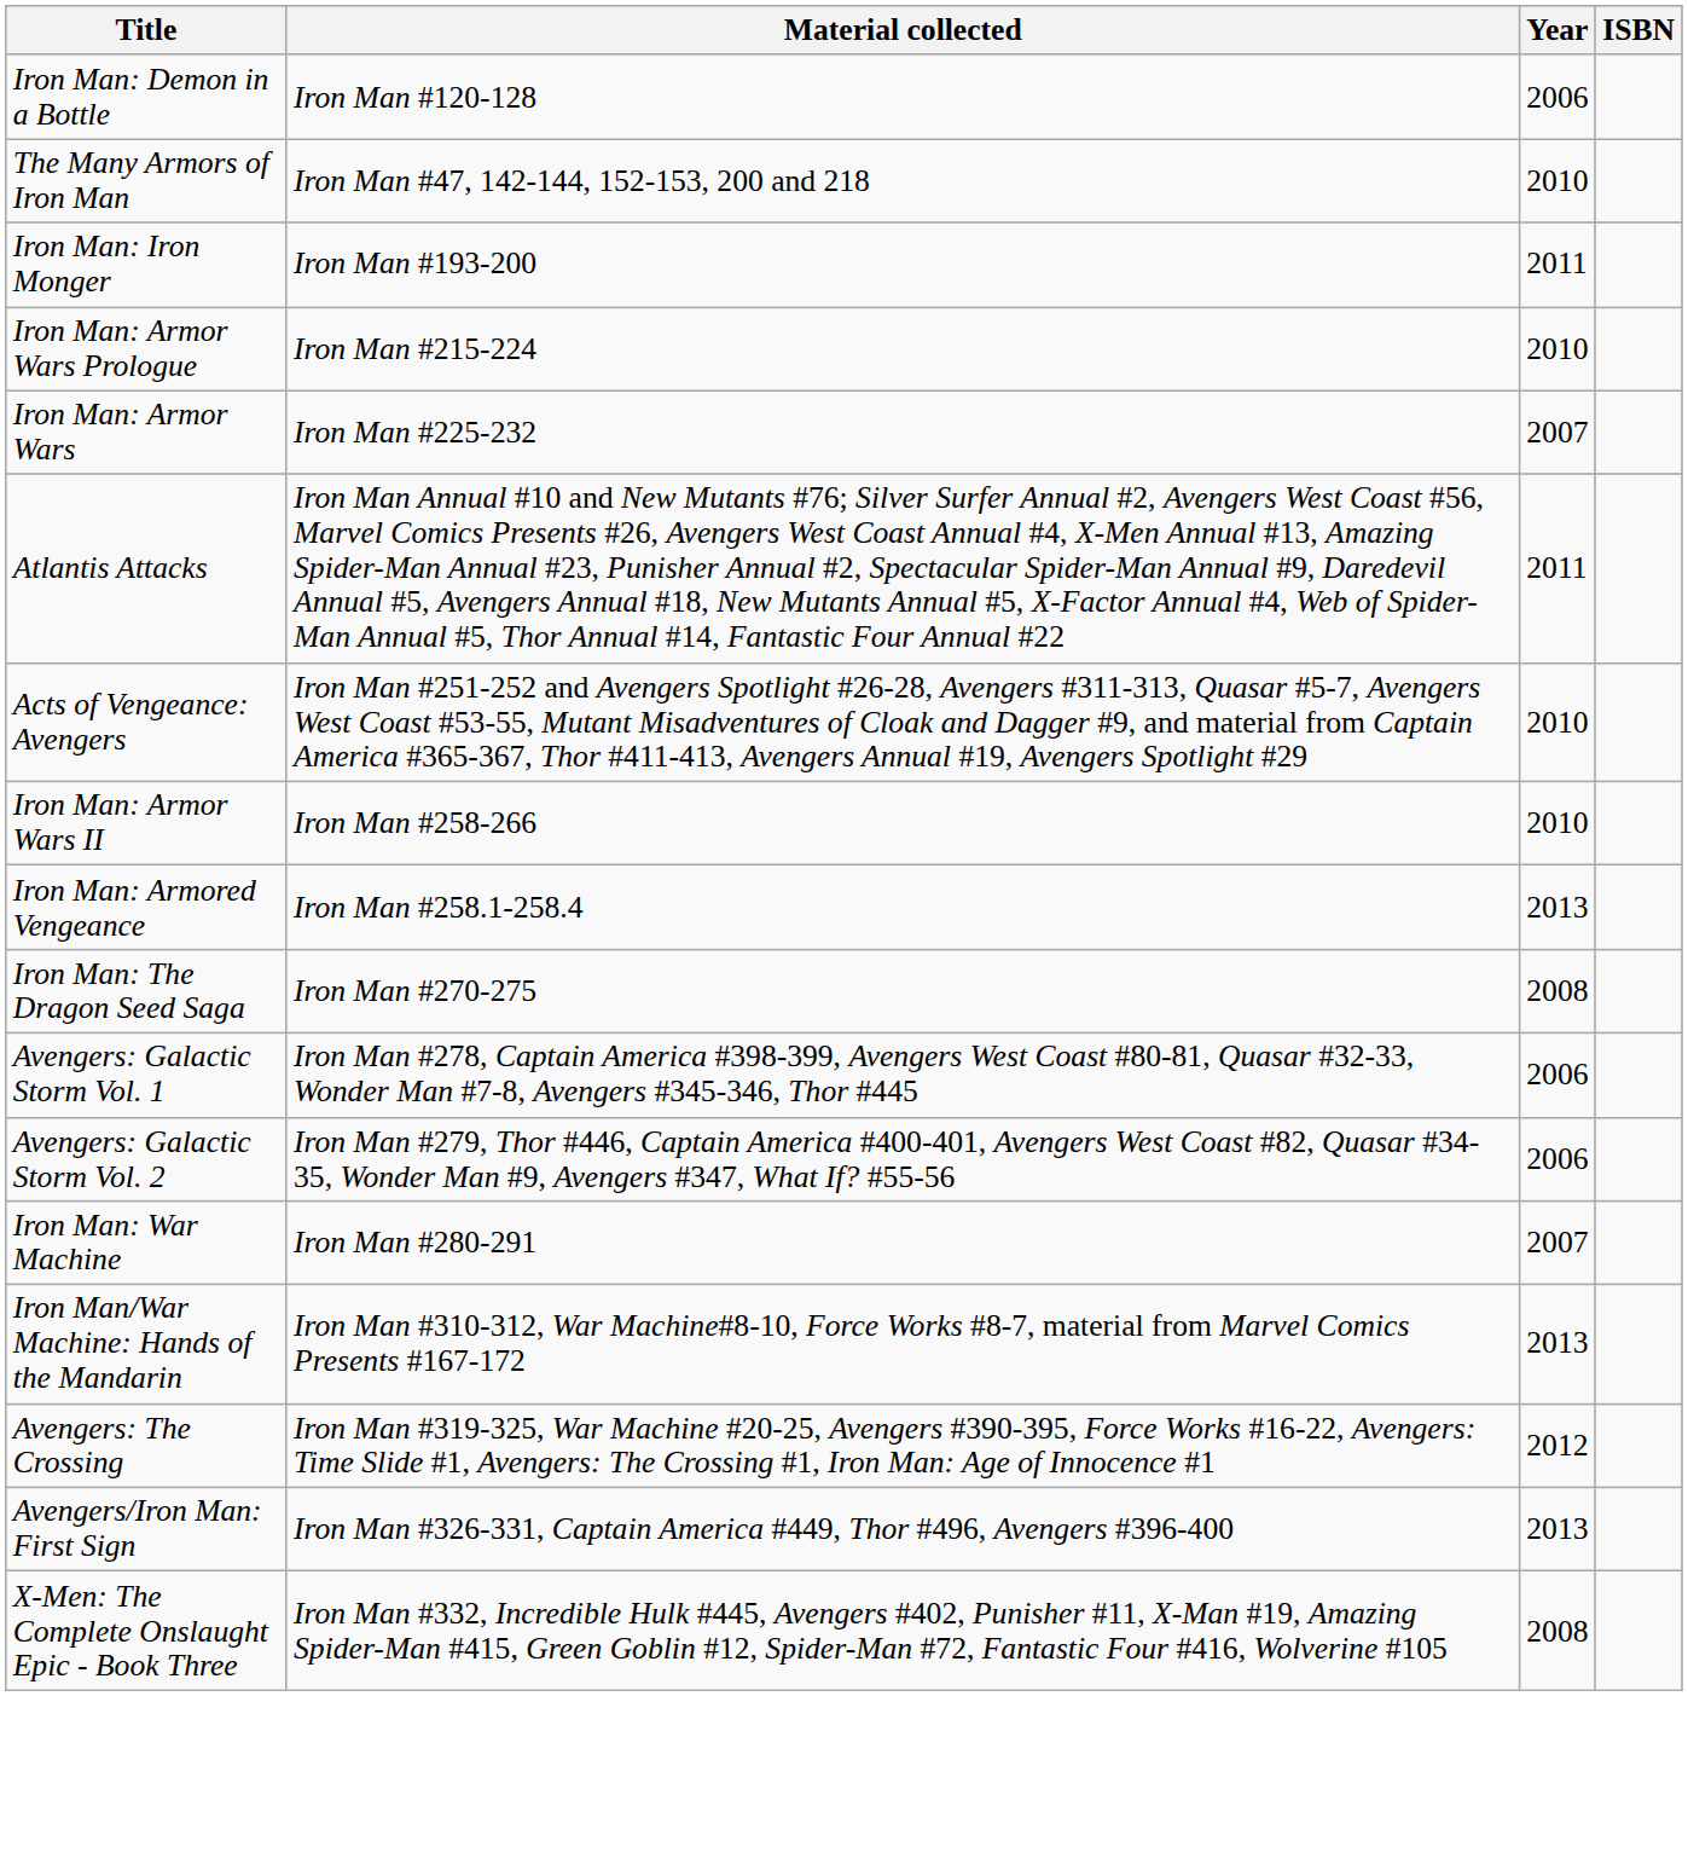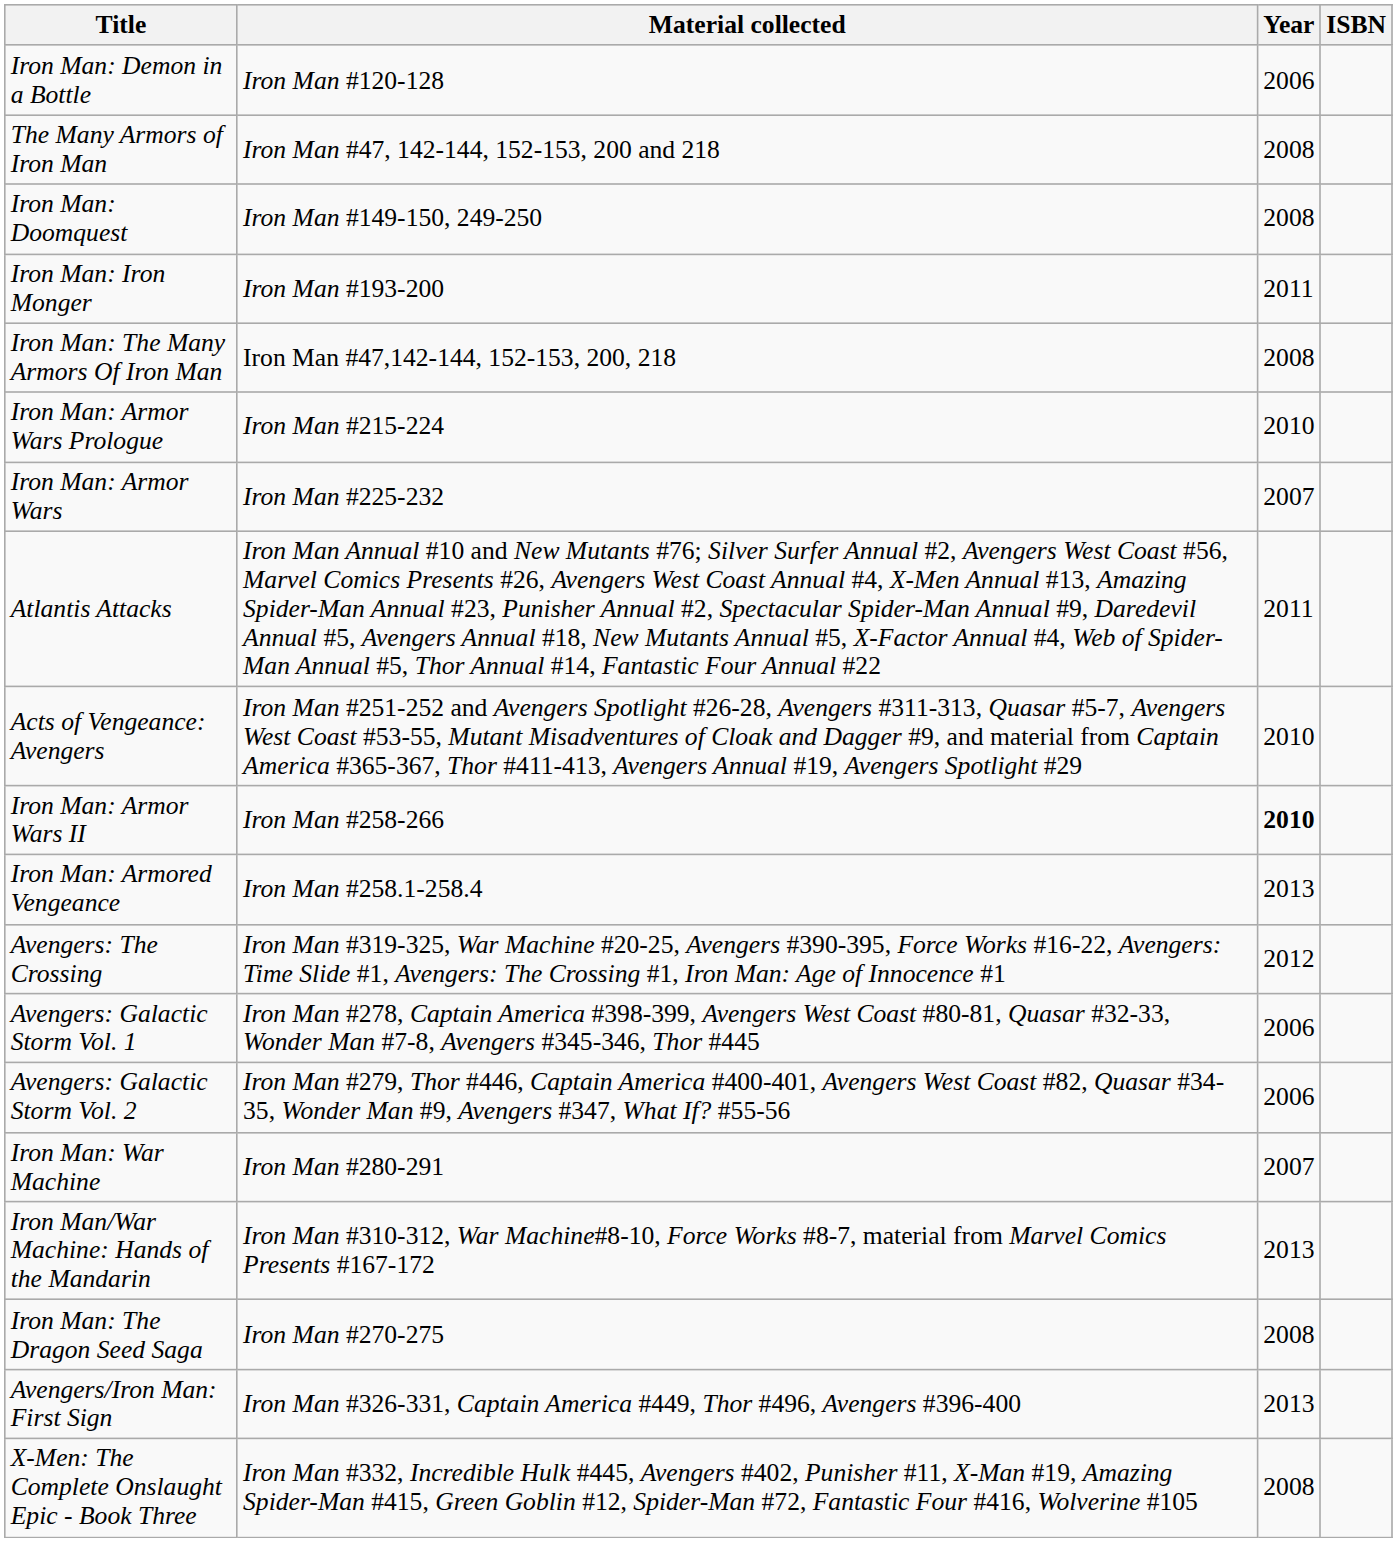 <table class="wikitable sortable">
 <tr>
 <th>Title</th>
 <th>Material collected</th>
 <th>Year</th>
 <th>ISBN</th>
 </tr>
 <tr>
 <td><em>Iron Man: Demon in a Bottle</em></td>
 <td><em>Iron Man</em> #120-128</td>
 <td>2006</td>
 <td></td>
 </tr>
 <tr>
 <td><em>The Many Armors of Iron Man</em></td>
 <td><em>Iron Man</em> #47, 142-144, 152-153, 200 and 218</td>
-<td>2010</td>
+<td>2008</td>
+<td></td>
+</tr>
+<tr>
+<td><em>Iron Man: Doomquest</em></td>
+<td><em>Iron Man</em> #149-150, 249-250</td>
+<td>2008</td>
 <td></td>
 </tr>
 <tr>
 <td><em>Iron Man: Iron Monger</em></td>
 <td><em>Iron Man</em> #193-200</td>
 <td>2011</td>
+<td></td>
+</tr>
+<tr>
+<td><em>Iron Man: The Many Armors Of Iron Man</em></td>
+<td>Iron Man #47,142-144, 152-153, 200, 218</td>
+<td>2008</td>
 <td></td>
 </tr>
 <tr>
 <td><em>Iron Man: Armor Wars Prologue</em></td>
 <td><em>Iron Man</em> #215-224</td>
 <td>2010</td>
 <td></td>
 </tr>
 <tr>
 <td><em>Iron Man: Armor Wars</em></td>
 <td><em>Iron Man</em> #225-232</td>
 <td>2007</td>
 <td></td>
 </tr>
 <tr>
 <td><em>Atlantis Attacks</em></td>
 <td><em>Iron Man Annual</em> #10 and <em>New Mutants</em> #76; <em>Silver Surfer Annual</em> #2, <em>Avengers West Coast</em> #56, <em>Marvel Comics Presents</em> #26, <em>Avengers West Coast Annual</em> #4, <em>X-Men Annual</em> #13, <em>Amazing Spider-Man Annual</em> #23, <em>Punisher Annual</em> #2, <em>Spectacular Spider-Man Annual</em> #9, <em>Daredevil Annual</em> #5, <em>Avengers Annual</em> #18, <em>New Mutants Annual</em> #5, <em>X-Factor Annual</em> #4, <em>Web of Spider-Man Annual</em> #5, <em>Thor Annual</em> #14, <em>Fantastic Four Annual</em> #22</td>
 <td>2011</td>
 <td></td>
 </tr>
 <tr>
 <td><em>Acts of Vengeance: Avengers</em></td>
 <td><em>Iron Man</em> #251-252 and <em>Avengers Spotlight</em> #26-28, <em>Avengers</em>  #311-313, <em>Quasar</em> #5-7, <em>Avengers West Coast</em> #53-55, <em>Mutant Misadventures of Cloak and Dagger</em> #9, and material from <em>Captain America</em> #365-367, <em>Thor</em> #411-413, <em>Avengers Annual</em> #19, <em>Avengers Spotlight</em> #29</td>
 <td>2010</td>
 <td></td>
 </tr>
 <tr>
 <td><em>Iron Man: Armor Wars II</em></td>
 <td><em>Iron Man</em> #258-266</td>
-<td>2010</td>
+<td><strong>2010</strong></td>
 <td></td>
 </tr>
 <tr>
 <td><em>Iron Man: Armored Vengeance</em></td>
 <td><em>Iron Man</em> #258.1-258.4</td>
 <td>2013</td>
 <td></td>
 </tr>
 <tr>
-<td><em>Iron Man: The Dragon Seed Saga</em></td>
-<td><em>Iron Man</em> #270-275</td>
-<td>2008</td>
+<td><em>Avengers: The Crossing</em></td>
+<td><em>Iron Man</em> #319-325, <em>War Machine</em> #20-25, <em>Avengers</em> #390-395, <em>Force Works</em> #16-22, <em>Avengers: Time Slide</em> #1, <em>Avengers: The Crossing</em> #1, <em>Iron Man: Age of Innocence</em> #1</td>
+<td>2012</td>
 <td></td>
 </tr>
 <tr>
 <td><em>Avengers: Galactic Storm Vol. 1</em></td>
 <td><em>Iron Man</em> #278, <em>Captain America</em> #398-399, <em>Avengers West Coast</em> #80-81, <em>Quasar</em> #32-33, <em>Wonder Man</em> #7-8, <em>Avengers</em> #345-346, <em>Thor</em> #445</td>
 <td>2006</td>
 <td></td>
 </tr>
 <tr>
 <td><em>Avengers: Galactic Storm Vol. 2</em></td>
 <td><em>Iron Man</em> #279, <em>Thor</em> #446, <em>Captain America</em> #400-401, <em>Avengers West Coast</em> #82, <em>Quasar</em> #34-35, <em>Wonder Man</em> #9, <em>Avengers</em> #347, <em>What If?</em> #55-56</td>
 <td>2006</td>
 <td></td>
 </tr>
 <tr>
 <td><em>Iron Man: War Machine</em></td>
 <td><em>Iron Man</em> #280-291</td>
 <td>2007</td>
 <td></td>
 </tr>
 <tr>
 <td><em>Iron Man/War Machine: Hands of the Mandarin</em></td>
 <td><em>Iron Man</em> #310-312, <em>War Machine</em>#8-10, <em>Force Works</em> #8-7, material from <em>Marvel Comics Presents</em> #167-172</td>
 <td>2013</td>
 <td></td>
 </tr>
 <tr>
-<td><em>Avengers: The Crossing</em></td>
-<td><em>Iron Man</em> #319-325, <em>War Machine</em> #20-25, <em>Avengers</em> #390-395, <em>Force Works</em> #16-22, <em>Avengers: Time Slide</em> #1, <em>Avengers: The Crossing</em> #1, <em>Iron Man: Age of Innocence</em> #1</td>
-<td>2012</td>
+<td><em>Iron Man: The Dragon Seed Saga</em></td>
+<td><em>Iron Man</em> #270-275</td>
+<td>2008</td>
 <td></td>
 </tr>
 <tr>
 <td><em>Avengers/Iron Man: First Sign</em></td>
 <td><em>Iron Man</em> #326-331, <em>Captain America</em> #449, <em>Thor</em> #496, <em>Avengers</em> #396-400</td>
 <td>2013</td>
 <td></td>
 </tr>
 <tr>
 <td><em>X-Men: The Complete Onslaught Epic - Book Three</em></td>
 <td><em>Iron Man</em> #332, <em>Incredible Hulk</em> #445, <em>Avengers</em> #402, <em>Punisher</em> #11, <em>X-Man</em> #19, <em>Amazing Spider-Man</em> #415, <em>Green Goblin</em> #12, <em>Spider-Man</em> #72, <em>Fantastic Four</em> #416, <em>Wolverine</em> #105</td>
 <td>2008</td>
 <td></td>
 </tr>
 </table>
